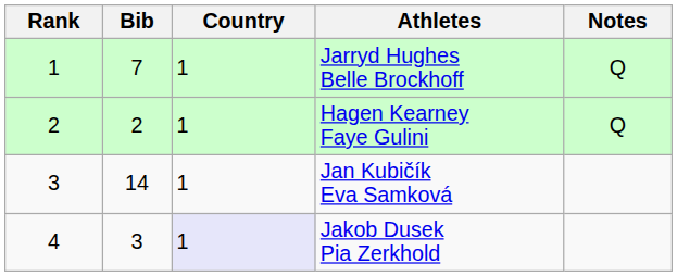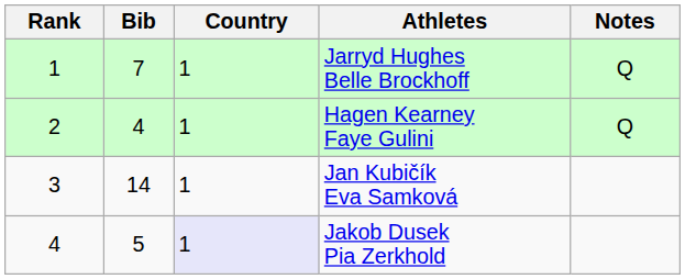 <table class="wikitable" style="text-align:center; width:500px">
 <tr>
 <th>Rank</th>
 <th>Bib</th>
 <th>Country</th>
 <th>Athletes</th>
 <th>Notes</th>
 </tr>
 <tr bgcolor=ccffcc>
 <td>1</td>
 <td>7</td>
 <td align=left> 1</td>
 <td align=left><a href='#'>Jarryd Hughes</a> <br><a href='#'>Belle Brockhoff</a></td>
 <td>Q</td>
 </tr>
 <tr bgcolor=ccffcc>
 <td>2</td>
-<td>2</td>
+<td>4</td>
 <td align=left> 1</td>
 <td align=left><a href='#'>Hagen Kearney</a> <br><a href='#'>Faye Gulini</a></td>
 <td>Q</td>
 </tr>
 <tr>
 <td>3</td>
 <td>14</td>
 <td align=left> 1</td>
 <td align=left><a href='#'>Jan Kubičík</a> <br><a href='#'>Eva Samková</a></td>
 <td></td>
 </tr>
 <tr>
 <td>4</td>
-<td>3</td>
+<td>5</td>
 <td align=left style="background: lavender;"> 1</td>
 <td align=left><a href='#'>Jakob Dusek</a> <br><a href='#'>Pia Zerkhold</a></td>
 <td></td>
 </tr>
 </table>
